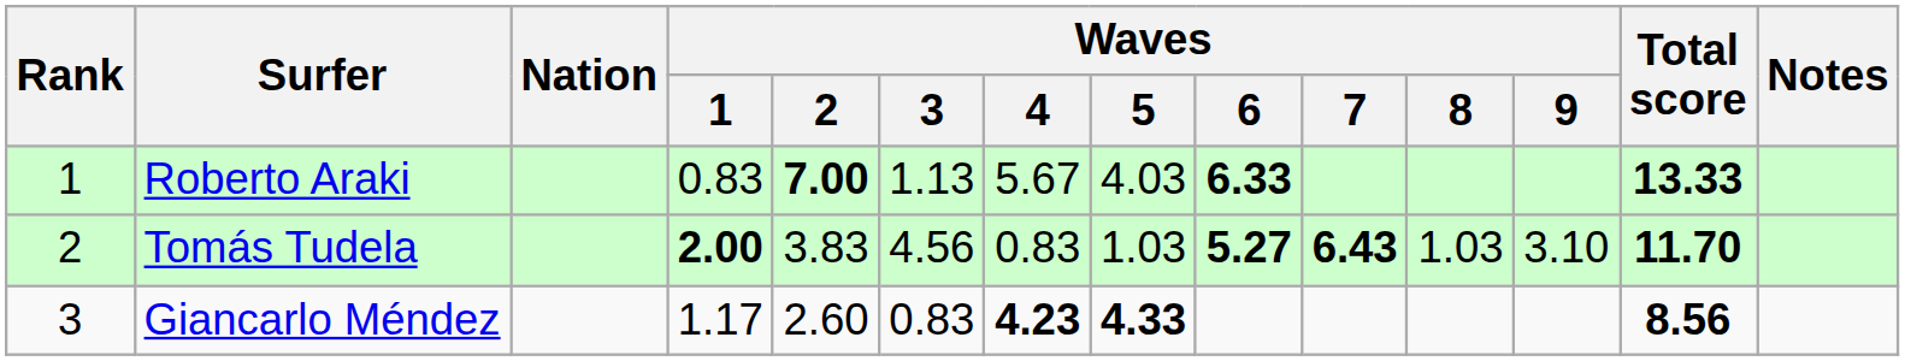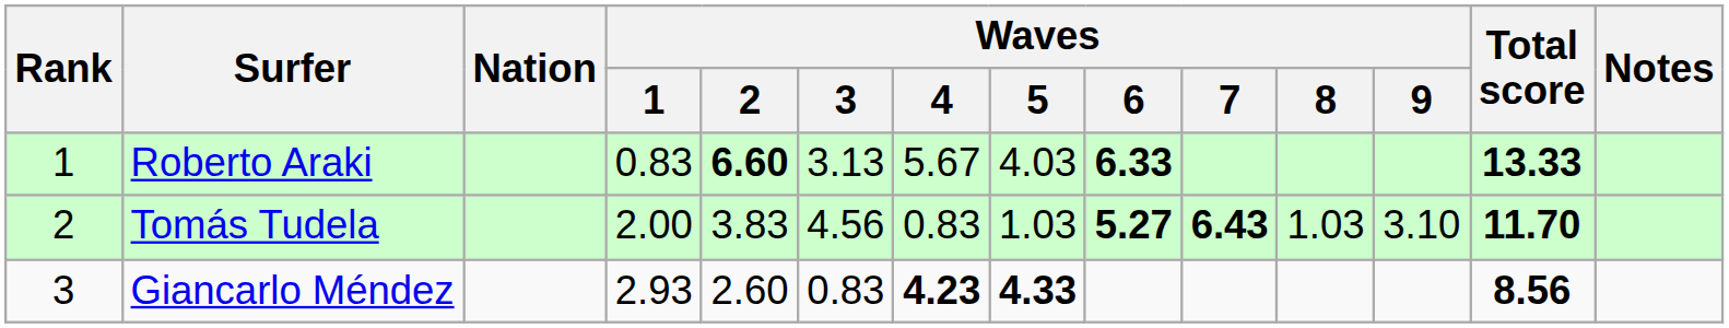 <table class="wikitable sortable" style="text-align:center">
 <tr>
 <th rowspan=2>Rank</th>
 <th rowspan=2>Surfer</th>
 <th rowspan=2>Nation</th>
 <th colspan=9>Waves</th>
 <th rowspan=2>Total<br>score</th>
 <th rowspan=2>Notes</th>
 </tr>
 <tr>
 <th>1</th>
 <th>2</th>
 <th>3</th>
 <th>4</th>
 <th>5</th>
 <th>6</th>
 <th>7</th>
 <th>8</th>
 <th>9</th>
 </tr>
 <tr bgcolor=ccffcc>
 <td>1</td>
 <td align=left><a href='#'>Roberto Araki</a></td>
 <td align=left></td>
 <td>0.83</td>
-<td><strong>7.00</strong></td>
-<td>1.13</td>
+<td><strong>6.60</strong></td>
+<td>3.13</td>
 <td>5.67</td>
 <td>4.03</td>
 <td><strong>6.33</strong></td>
 <td></td>
 <td></td>
 <td></td>
 <td><strong>13.33</strong></td>
 <td></td>
 </tr>
 <tr bgcolor=ccffcc>
 <td>2</td>
 <td align=left><a href='#'>Tomás Tudela</a></td>
 <td align=left></td>
-<td><strong>2.00</strong></td>
+<td>2.00</td>
 <td>3.83</td>
 <td>4.56</td>
 <td>0.83</td>
 <td>1.03</td>
 <td><strong>5.27</strong></td>
 <td><strong>6.43</strong></td>
 <td>1.03</td>
 <td>3.10</td>
 <td><strong>11.70</strong></td>
 <td></td>
 </tr>
 <tr>
 <td>3</td>
 <td align=left><a href='#'>Giancarlo Méndez</a></td>
 <td align=left></td>
-<td>1.17</td>
+<td>2.93</td>
 <td>2.60</td>
 <td>0.83</td>
 <td><strong>4.23</strong></td>
 <td><strong>4.33</strong></td>
 <td></td>
 <td></td>
 <td></td>
 <td></td>
 <td><strong>8.56</strong></td>
 <td></td>
 </tr>
 </table>
